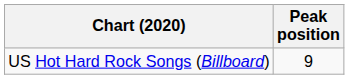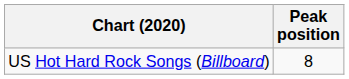 <table class="wikitable">
 <tr>
 <th>Chart (2020)</th>
 <th>Peak<br>position</th>
 </tr>
 <tr>
 <td>US <a href='#'>Hot Hard Rock Songs</a> (<em><a href='#'>Billboard</a></em>)</td>
-<td align="center">9</td>
+<td align="center">8</td>
 </tr>
 </table>
